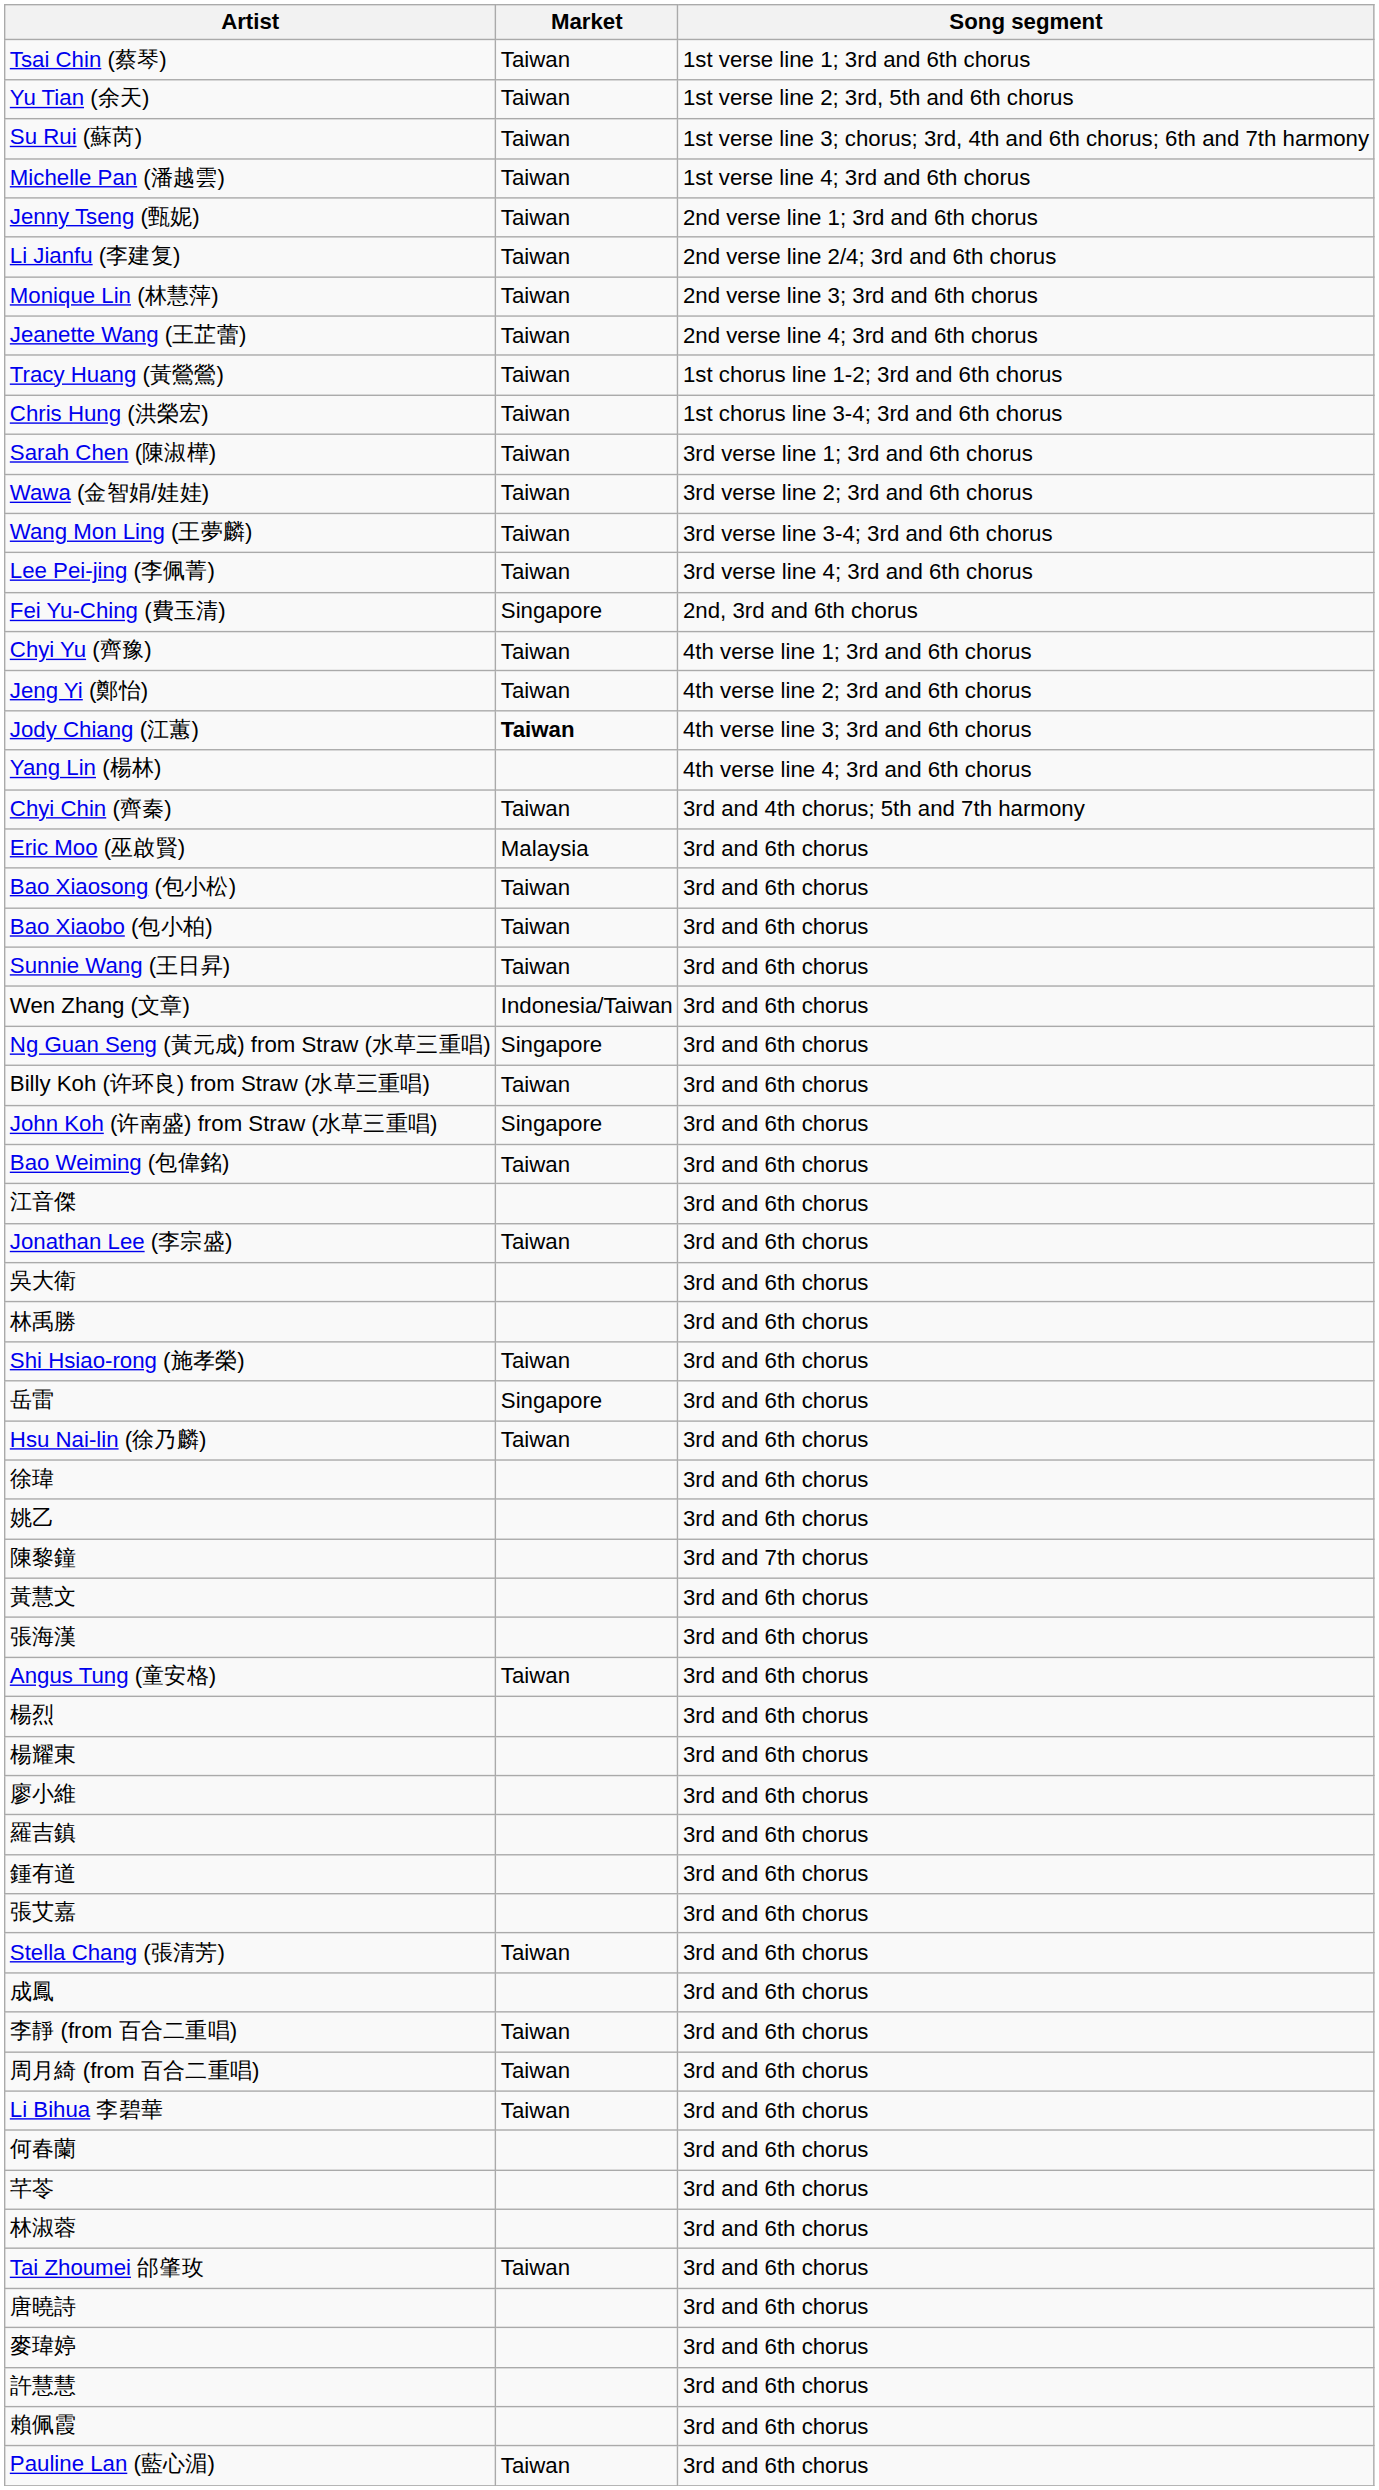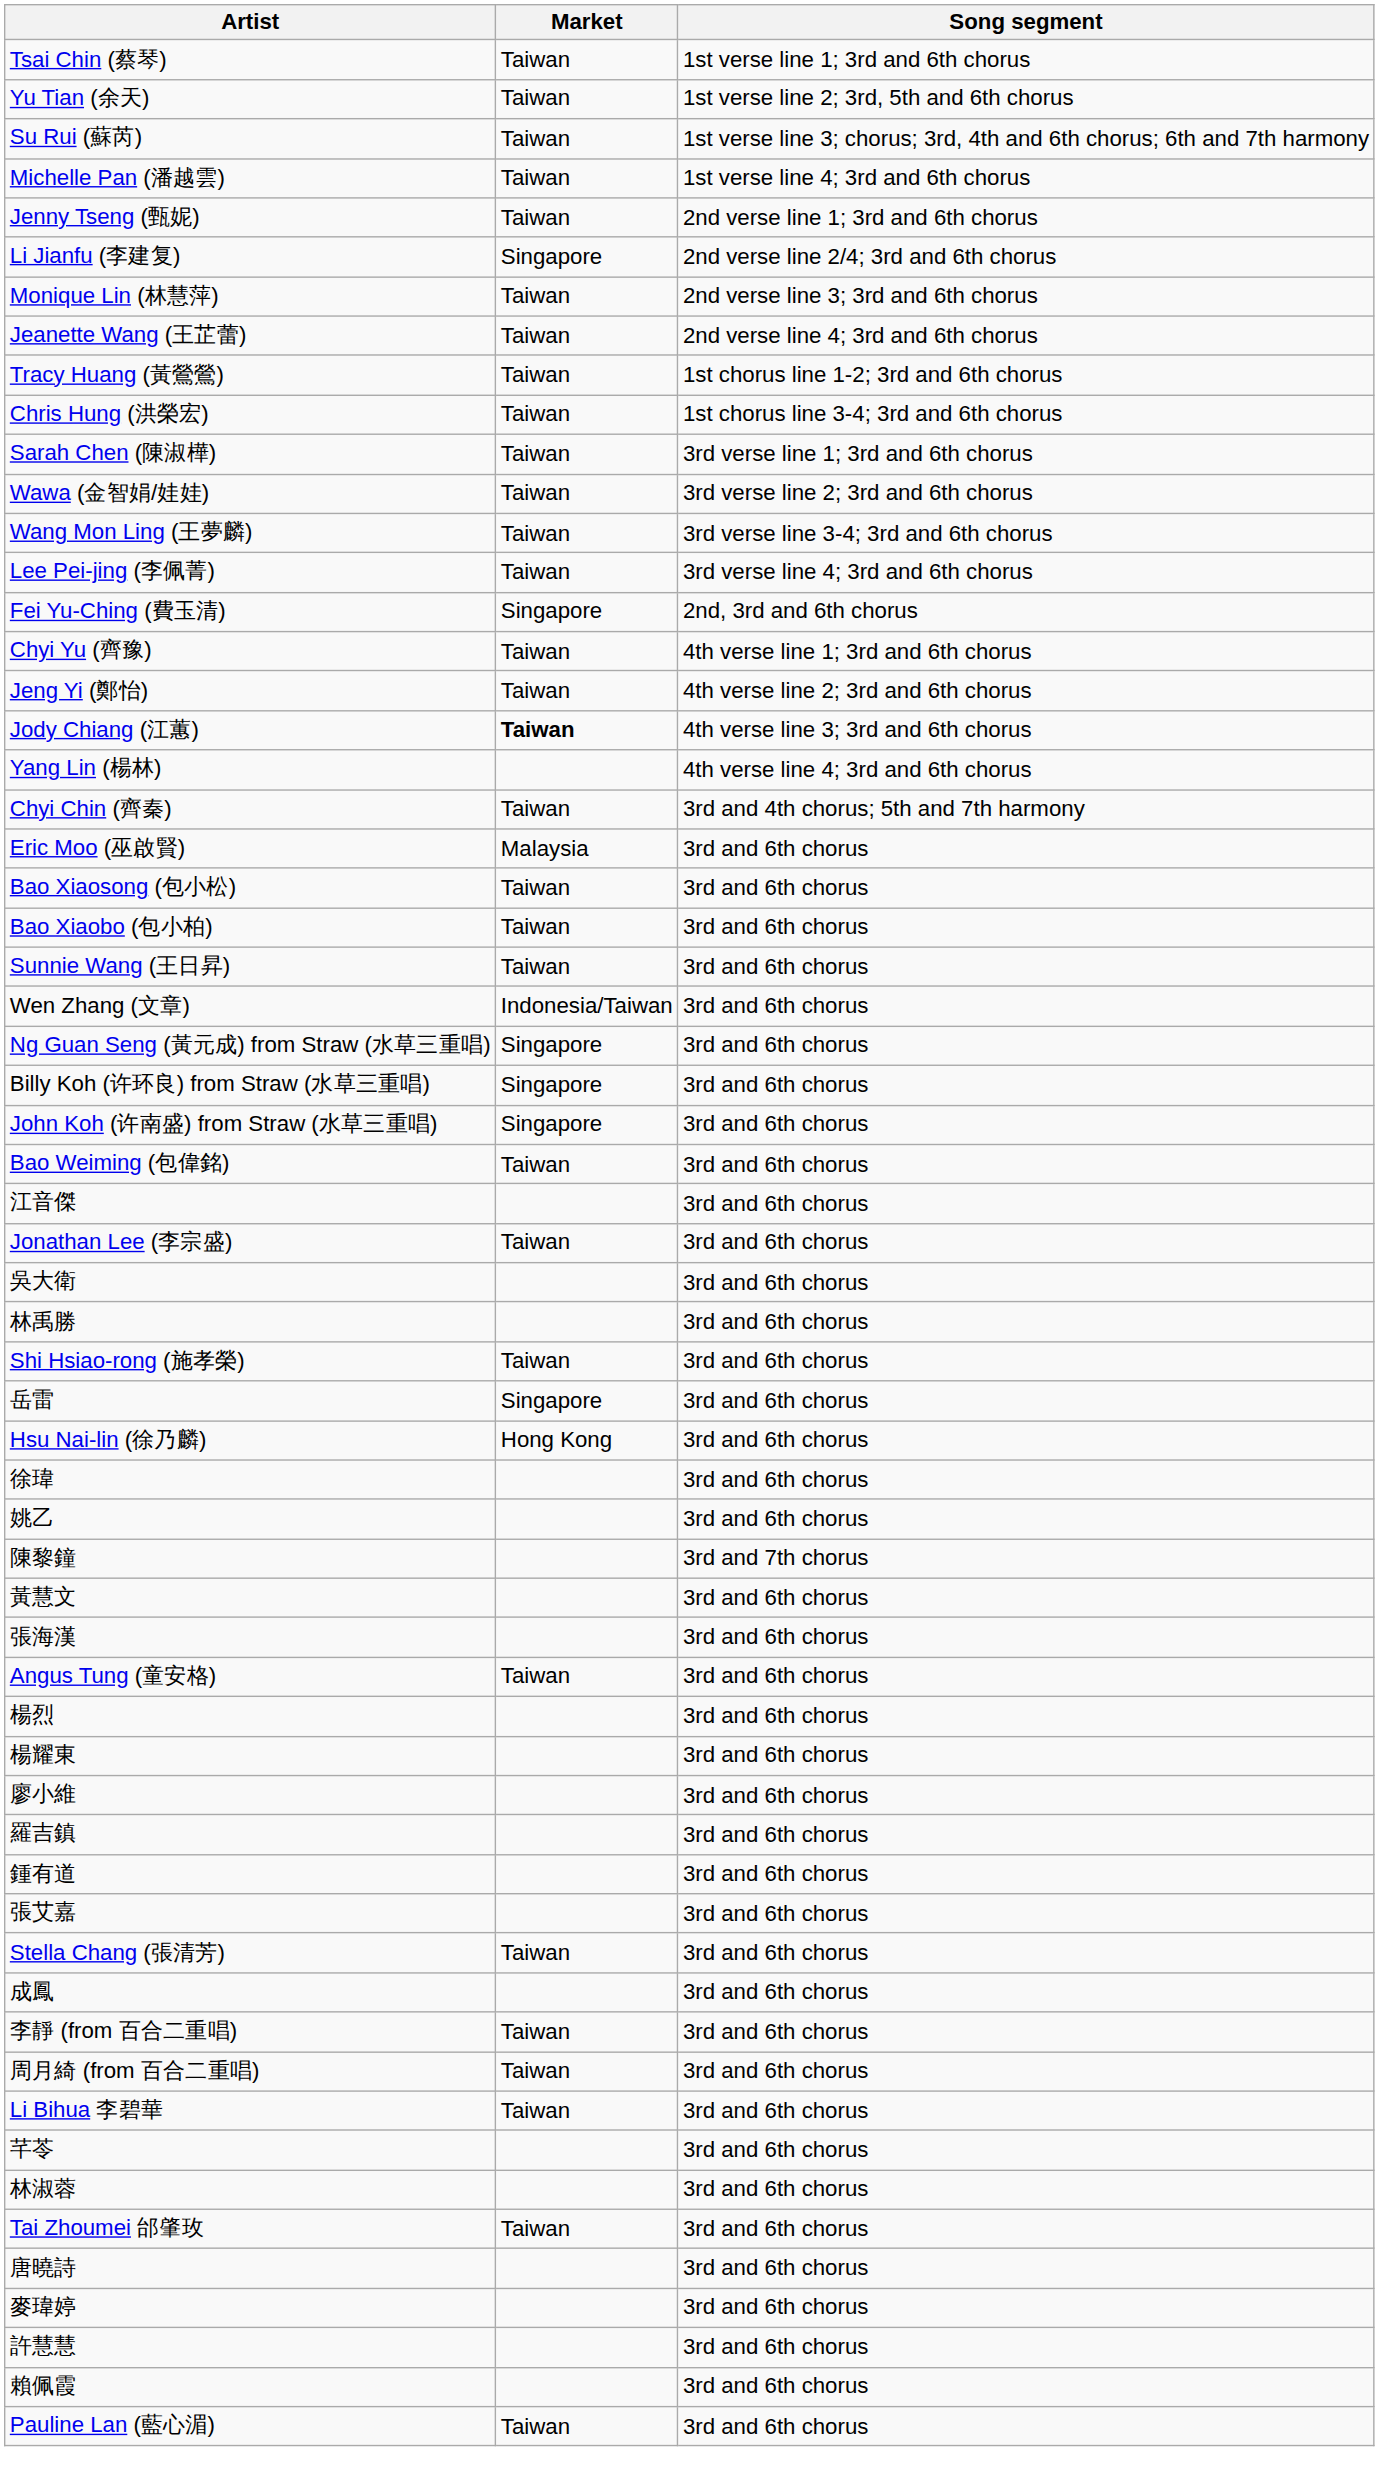 <table class="wikitable sortable">
 <tr>
 <th>Artist</th>
 <th>Market</th>
 <th>Song segment</th>
 </tr>
 <tr>
 <td><a href='#'>Tsai Chin</a> (蔡琴)</td>
 <td>Taiwan</td>
 <td>1st verse line 1; 3rd and 6th chorus</td>
 </tr>
 <tr>
 <td><a href='#'>Yu Tian</a> (余天)</td>
 <td>Taiwan</td>
 <td>1st verse line 2; 3rd, 5th and 6th chorus</td>
 </tr>
 <tr>
 <td><a href='#'>Su Rui</a> (蘇芮)</td>
 <td>Taiwan</td>
 <td>1st verse line 3; chorus; 3rd, 4th and 6th chorus; 6th and 7th harmony</td>
 </tr>
 <tr>
 <td><a href='#'>Michelle Pan</a> (潘越雲)</td>
 <td>Taiwan</td>
 <td>1st verse line 4; 3rd and 6th chorus</td>
 </tr>
 <tr>
 <td><a href='#'>Jenny Tseng</a> (甄妮)</td>
 <td>Taiwan</td>
 <td>2nd verse line 1; 3rd and 6th chorus</td>
 </tr>
 <tr>
 <td><a href='#'>Li Jianfu</a> (李建复)</td>
-<td>Taiwan</td>
+<td>Singapore</td>
 <td>2nd verse line 2/4; 3rd and 6th chorus</td>
 </tr>
 <tr>
 <td><a href='#'>Monique Lin</a> (林慧萍)</td>
 <td>Taiwan</td>
 <td>2nd verse line 3; 3rd and 6th chorus</td>
 </tr>
 <tr>
 <td><a href='#'>Jeanette Wang</a> (王芷蕾)</td>
 <td>Taiwan</td>
 <td>2nd verse line 4; 3rd and 6th chorus</td>
 </tr>
 <tr>
 <td><a href='#'>Tracy Huang</a> (黃鶯鶯)</td>
 <td>Taiwan</td>
 <td>1st chorus line 1-2; 3rd and 6th chorus</td>
 </tr>
 <tr>
 <td><a href='#'>Chris Hung</a> (洪榮宏)</td>
 <td>Taiwan</td>
 <td>1st chorus line 3-4; 3rd and 6th chorus</td>
 </tr>
 <tr>
 <td><a href='#'>Sarah Chen</a> (陳淑樺)</td>
 <td>Taiwan</td>
 <td>3rd verse line 1; 3rd and 6th chorus</td>
 </tr>
 <tr>
 <td><a href='#'>Wawa</a> (金智娟/娃娃)</td>
 <td>Taiwan</td>
 <td>3rd verse line 2; 3rd and 6th chorus</td>
 </tr>
 <tr>
 <td><a href='#'>Wang Mon Ling</a> (王夢麟)</td>
 <td>Taiwan</td>
 <td>3rd verse line 3-4; 3rd and 6th chorus</td>
 </tr>
 <tr>
 <td><a href='#'>Lee Pei-jing</a> (李佩菁)</td>
 <td>Taiwan</td>
 <td>3rd verse line 4; 3rd and 6th chorus</td>
 </tr>
 <tr>
 <td><a href='#'>Fei Yu-Ching</a> (費玉清)</td>
 <td>Singapore</td>
 <td>2nd, 3rd and 6th chorus</td>
 </tr>
 <tr>
 <td><a href='#'>Chyi Yu</a> (齊豫)</td>
 <td>Taiwan</td>
 <td>4th verse line 1; 3rd and 6th chorus</td>
 </tr>
 <tr>
 <td><a href='#'>Jeng Yi</a> (鄭怡)</td>
 <td>Taiwan</td>
 <td>4th verse line 2; 3rd and 6th chorus</td>
 </tr>
 <tr>
 <td><a href='#'>Jody Chiang</a> (江蕙)</td>
 <td><strong>Taiwan</strong></td>
 <td>4th verse line 3; 3rd and 6th chorus</td>
 </tr>
 <tr>
 <td><a href='#'>Yang Lin</a> (楊林)</td>
 <td></td>
 <td>4th verse line 4; 3rd and 6th chorus</td>
 </tr>
 <tr>
 <td><a href='#'>Chyi Chin</a> (齊秦)</td>
 <td>Taiwan</td>
 <td>3rd and 4th chorus; 5th and 7th harmony</td>
 </tr>
 <tr>
 <td><a href='#'>Eric Moo</a> (巫啟賢)</td>
 <td>Malaysia</td>
 <td>3rd and 6th chorus</td>
 </tr>
 <tr>
 <td><a href='#'>Bao Xiaosong</a> (包小松)</td>
 <td>Taiwan</td>
 <td>3rd and 6th chorus</td>
 </tr>
 <tr>
 <td><a href='#'>Bao Xiaobo</a> (包小柏)</td>
 <td>Taiwan</td>
 <td>3rd and 6th chorus</td>
 </tr>
 <tr>
 <td><a href='#'>Sunnie Wang</a> (王日昇)</td>
 <td>Taiwan</td>
 <td>3rd and 6th chorus</td>
 </tr>
 <tr>
 <td>Wen Zhang (文章)</td>
 <td>Indonesia/Taiwan</td>
 <td>3rd and 6th chorus</td>
 </tr>
 <tr>
 <td><a href='#'>Ng Guan Seng</a> (黃元成) from Straw (水草三重唱)</td>
 <td>Singapore</td>
 <td>3rd and 6th chorus</td>
 </tr>
 <tr>
 <td>Billy Koh (许环良) from Straw (水草三重唱)</td>
-<td>Taiwan</td>
+<td>Singapore</td>
 <td>3rd and 6th chorus</td>
 </tr>
 <tr>
 <td><a href='#'>John Koh</a> (许南盛) from Straw (水草三重唱)</td>
 <td>Singapore</td>
 <td>3rd and 6th chorus</td>
 </tr>
 <tr>
 <td><a href='#'>Bao Weiming</a> (包偉銘)</td>
 <td>Taiwan</td>
 <td>3rd and 6th chorus</td>
 </tr>
 <tr>
 <td>江音傑</td>
 <td></td>
 <td>3rd and 6th chorus</td>
 </tr>
 <tr>
 <td><a href='#'>Jonathan Lee</a> (李宗盛)</td>
 <td>Taiwan</td>
 <td>3rd and 6th chorus</td>
 </tr>
 <tr>
 <td>吳大衛</td>
 <td></td>
 <td>3rd and 6th chorus</td>
 </tr>
 <tr>
 <td>林禹勝</td>
 <td></td>
 <td>3rd and 6th chorus</td>
 </tr>
 <tr>
 <td><a href='#'>Shi Hsiao-rong</a> (施孝榮)</td>
 <td>Taiwan</td>
 <td>3rd and 6th chorus</td>
 </tr>
 <tr>
 <td>岳雷</td>
 <td>Singapore</td>
 <td>3rd and 6th chorus</td>
 </tr>
 <tr>
 <td><a href='#'>Hsu Nai-lin</a> (徐乃麟)</td>
-<td>Taiwan</td>
+<td>Hong Kong</td>
 <td>3rd and 6th chorus</td>
 </tr>
 <tr>
 <td>徐瑋</td>
 <td></td>
 <td>3rd and 6th chorus</td>
 </tr>
 <tr>
 <td>姚乙</td>
 <td></td>
 <td>3rd and 6th chorus</td>
 </tr>
 <tr>
 <td>陳黎鐘</td>
 <td></td>
 <td>3rd and 7th chorus</td>
 </tr>
 <tr>
 <td>黃慧文</td>
 <td></td>
 <td>3rd and 6th chorus</td>
 </tr>
 <tr>
 <td>張海漢</td>
 <td></td>
 <td>3rd and 6th chorus</td>
 </tr>
 <tr>
 <td><a href='#'>Angus Tung</a> (童安格)</td>
 <td>Taiwan</td>
 <td>3rd and 6th chorus</td>
 </tr>
 <tr>
 <td>楊烈</td>
 <td></td>
 <td>3rd and 6th chorus</td>
 </tr>
 <tr>
 <td>楊耀東</td>
 <td></td>
 <td>3rd and 6th chorus</td>
 </tr>
 <tr>
 <td>廖小維</td>
 <td></td>
 <td>3rd and 6th chorus</td>
 </tr>
 <tr>
 <td>羅吉鎮</td>
 <td></td>
 <td>3rd and 6th chorus</td>
 </tr>
 <tr>
 <td>鍾有道</td>
 <td></td>
 <td>3rd and 6th chorus</td>
 </tr>
 <tr>
 <td>張艾嘉</td>
 <td></td>
 <td>3rd and 6th chorus</td>
 </tr>
 <tr>
 <td><a href='#'>Stella Chang</a> (張清芳)</td>
 <td>Taiwan</td>
 <td>3rd and 6th chorus</td>
 </tr>
 <tr>
 <td>成鳳</td>
 <td></td>
 <td>3rd and 6th chorus</td>
 </tr>
 <tr>
 <td>李靜 (from 百合二重唱)</td>
 <td>Taiwan</td>
 <td>3rd and 6th chorus</td>
 </tr>
 <tr>
 <td>周月綺 (from 百合二重唱)</td>
 <td>Taiwan</td>
 <td>3rd and 6th chorus</td>
 </tr>
 <tr>
 <td><a href='#'>Li Bihua</a> 李碧華</td>
 <td>Taiwan</td>
 <td>3rd and 6th chorus</td>
 </tr>
 <tr>
-<td>何春蘭</td>
-<td></td>
-<td>3rd and 6th chorus</td>
-</tr>
-<tr>
 <td>芊苓</td>
 <td></td>
 <td>3rd and 6th chorus</td>
 </tr>
 <tr>
 <td>林淑蓉</td>
 <td></td>
 <td>3rd and 6th chorus</td>
 </tr>
 <tr>
 <td><a href='#'>Tai Zhoumei</a> 邰肇玫</td>
 <td>Taiwan</td>
 <td>3rd and 6th chorus</td>
 </tr>
 <tr>
 <td>唐曉詩</td>
 <td></td>
 <td>3rd and 6th chorus</td>
 </tr>
 <tr>
 <td>麥瑋婷</td>
 <td></td>
 <td>3rd and 6th chorus</td>
 </tr>
 <tr>
 <td>許慧慧</td>
 <td></td>
 <td>3rd and 6th chorus</td>
 </tr>
 <tr>
 <td>賴佩霞</td>
 <td></td>
 <td>3rd and 6th chorus</td>
 </tr>
 <tr>
 <td><a href='#'>Pauline Lan</a> (藍心湄)</td>
 <td>Taiwan</td>
 <td>3rd and 6th chorus</td>
 </tr>
 </table>
